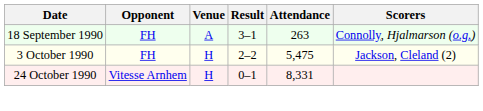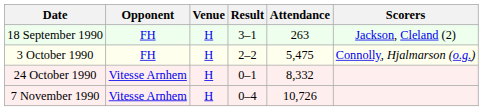 <table class="wikitable sortable" style="font-size:95%; text-align:center">
 <tr>
 <th>Date</th>
 <th>Opponent</th>
 <th>Venue</th>
 <th>Result</th>
 <th>Attendance</th>
 <th>Scorers</th>
 </tr>
 <tr style="background:#efe;">
 <td>18 September 1990</td>
 <td> <a href='#'>FH</a></td>
-<td><a href='#'>A</a></td>
+<td><a href='#'>H</a></td>
 <td>3–1</td>
 <td>263</td>
-<td><a href='#'>Connolly</a>, <em>Hjalmarson (<a href='#'>o.g.</a>)</em></td>
+<td><a href='#'>Jackson</a>, <a href='#'>Cleland</a> (2)</td>
 </tr>
 <tr style="background:#ffe;">
 <td>3 October 1990</td>
 <td> <a href='#'>FH</a></td>
 <td><a href='#'>H</a></td>
 <td>2–2</td>
 <td>5,475</td>
-<td><a href='#'>Jackson</a>, <a href='#'>Cleland</a> (2)</td>
+<td><a href='#'>Connolly</a>, <em>Hjalmarson (<a href='#'>o.g.</a>)</em></td>
 </tr>
 <tr style="background:#fee;">
 <td>24 October 1990</td>
 <td> <a href='#'>Vitesse Arnhem</a></td>
 <td><a href='#'>H</a></td>
 <td>0–1</td>
-<td>8,331</td>
+<td>8,332</td>
+<td></td>
+</tr>
+<tr style="background:#fee;">
+<td>7 November 1990</td>
+<td> <a href='#'>Vitesse Arnhem</a></td>
+<td><a href='#'>H</a></td>
+<td>0–4</td>
+<td>10,726</td>
 <td></td>
 </tr>
 </table>
